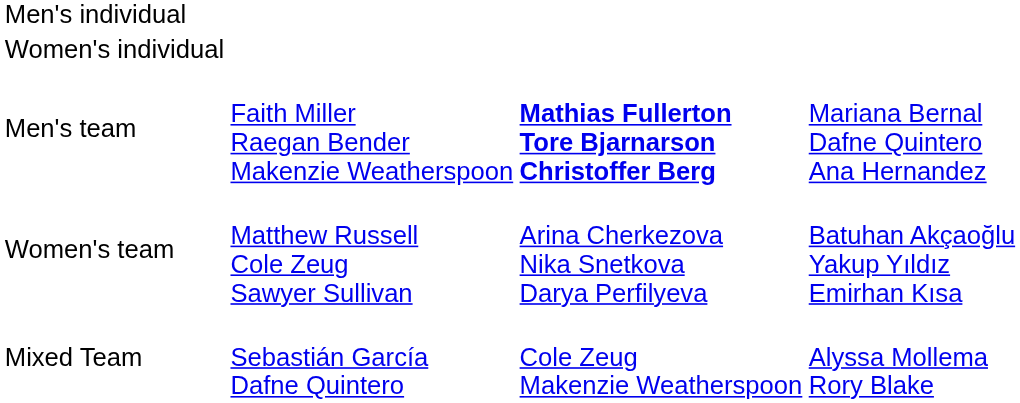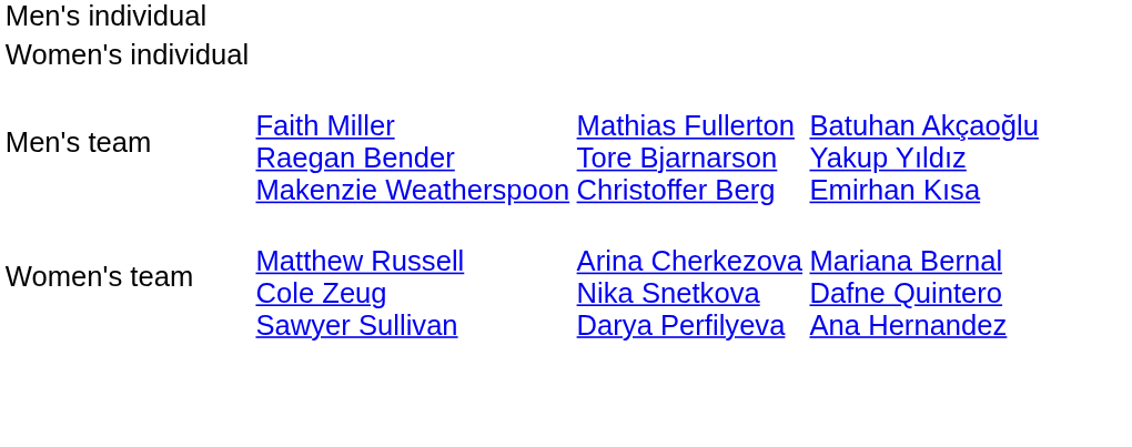 <table>
 <tr>
 <td>Men's individual</td>
 <td></td>
 <td></td>
 <td></td>
 </tr>
 <tr>
 <td>Women's individual</td>
 <td></td>
 <td></td>
 <td></td>
 </tr>
 <tr>
 <td>Men's team</td>
 <td><br><a href='#'>Faith Miller</a><br><a href='#'>Raegan Bender</a><br><a href='#'>Makenzie Weatherspoon</a></td>
-<td><strong><br><a href='#'>Mathias Fullerton</a><br><a href='#'>Tore Bjarnarson</a><br><a href='#'>Christoffer Berg</a></strong></td>
-<td><br><a href='#'>Mariana Bernal</a><br><a href='#'>Dafne Quintero</a><br><a href='#'>Ana Hernandez</a></td>
+<td><br><a href='#'>Mathias Fullerton</a><br><a href='#'>Tore Bjarnarson</a><br><a href='#'>Christoffer Berg</a></td>
+<td><br><a href='#'>Batuhan Akçaoğlu</a><br><a href='#'>Yakup Yıldız</a><br><a href='#'>Emirhan Kısa</a></td>
 </tr>
 <tr>
 <td>Women's team</td>
 <td><br><a href='#'>Matthew Russell</a><br><a href='#'>Cole Zeug</a><br><a href='#'>Sawyer Sullivan</a></td>
 <td><br><a href='#'>Arina Cherkezova</a><br><a href='#'>Nika Snetkova</a><br><a href='#'>Darya Perfilyeva</a></td>
-<td><br><a href='#'>Batuhan Akçaoğlu</a><br><a href='#'>Yakup Yıldız</a><br><a href='#'>Emirhan Kısa</a></td>
-</tr>
-<tr>
-<td>Mixed Team</td>
-<td><br><a href='#'>Sebastián García</a><br><a href='#'>Dafne Quintero</a></td>
-<td><br><a href='#'>Cole Zeug</a><br><a href='#'>Makenzie Weatherspoon</a></td>
-<td><br><a href='#'>Alyssa Mollema</a><br><a href='#'>Rory Blake</a></td>
+<td><br><a href='#'>Mariana Bernal</a><br><a href='#'>Dafne Quintero</a><br><a href='#'>Ana Hernandez</a></td>
 </tr>
 </table>
